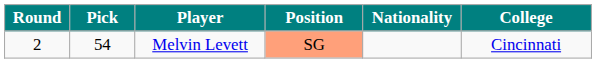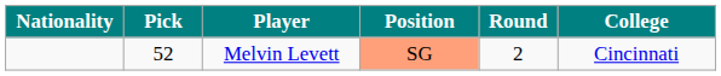 <table class="wikitable sortable sortable">
 <tr>
-<th style="background:#008080; color:white" width="10%">Round</th>
+<th style="background:#008080; color:white" width="15%">Nationality</th>
 <th style="background:#008080; color:white" width="10%">Pick</th>
 <th style="background:#008080; color:white" width="20%">Player</th>
 <th style="background:#008080; color:white" width="15%">Position</th>
-<th style="background:#008080; color:white" width="15%">Nationality</th>
+<th style="background:#008080; color:white" width="10%">Round</th>
 <th style="background:#008080; color:white" width="20%">College</th>
 </tr>
 <tr style="text-align: center">
-<td>2</td>
-<td>54</td>
+<td></td>
+<td>52</td>
 <td><a href='#'>Melvin Levett</a></td>
 <td style="background: lightsalmon;">SG</td>
-<td></td>
+<td>2</td>
 <td><a href='#'>Cincinnati</a></td>
 </tr>
 </table>
